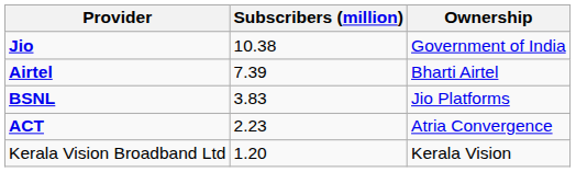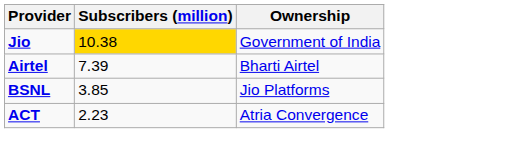 <table class="wikitable sortable">
 <tr>
 <th>Provider</th>
 <th>Subscribers (<a href='#'>million</a>)</th>
 <th>Ownership</th>
 </tr>
 <tr>
 <td><strong><a href='#'>Jio</a></strong></td>
-<td>10.38</td>
+<td style="background: gold;">10.38</td>
 <td><a href='#'>Government of India</a></td>
 </tr>
 <tr>
 <td><a href='#'><strong>Airtel</strong></a></td>
 <td>7.39</td>
 <td><a href='#'>Bharti Airtel</a></td>
 </tr>
 <tr>
 <td><a href='#'><strong>BSNL</strong></a></td>
-<td>3.83</td>
+<td>3.85</td>
 <td><a href='#'>Jio Platforms</a></td>
 </tr>
 <tr>
 <td><a href='#'><strong>ACT</strong></a></td>
 <td>2.23</td>
 <td><a href='#'>Atria Convergence</a></td>
 </tr>
-<tr>
-<td>Kerala Vision Broadband Ltd</td>
-<td>1.20</td>
-<td>Kerala Vision</td>
-</tr>
 </table>
